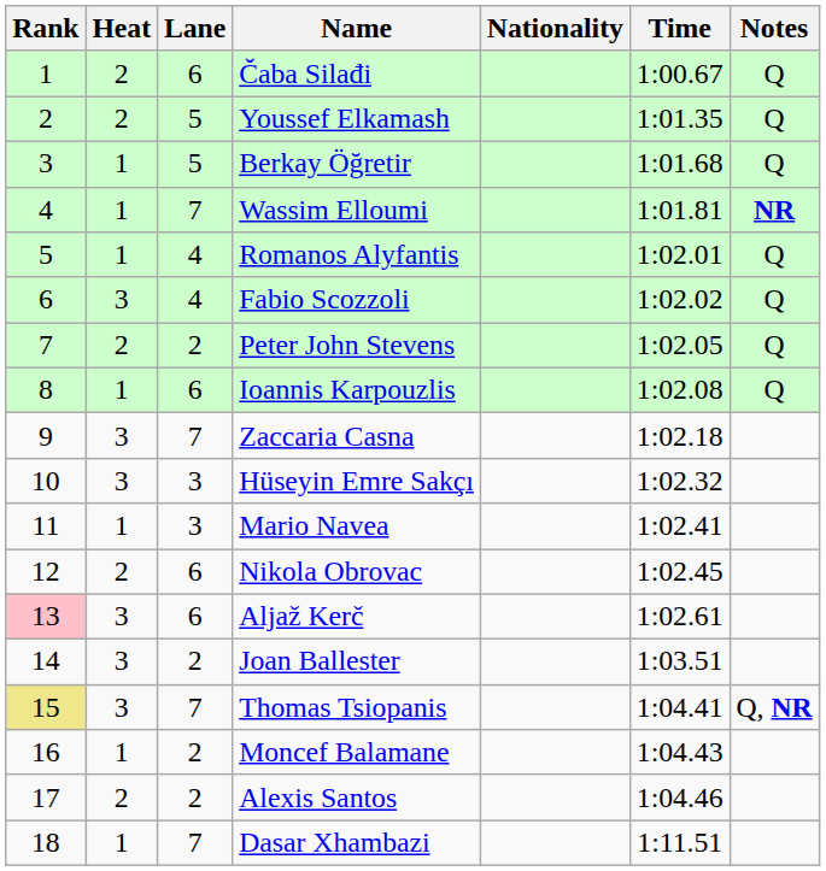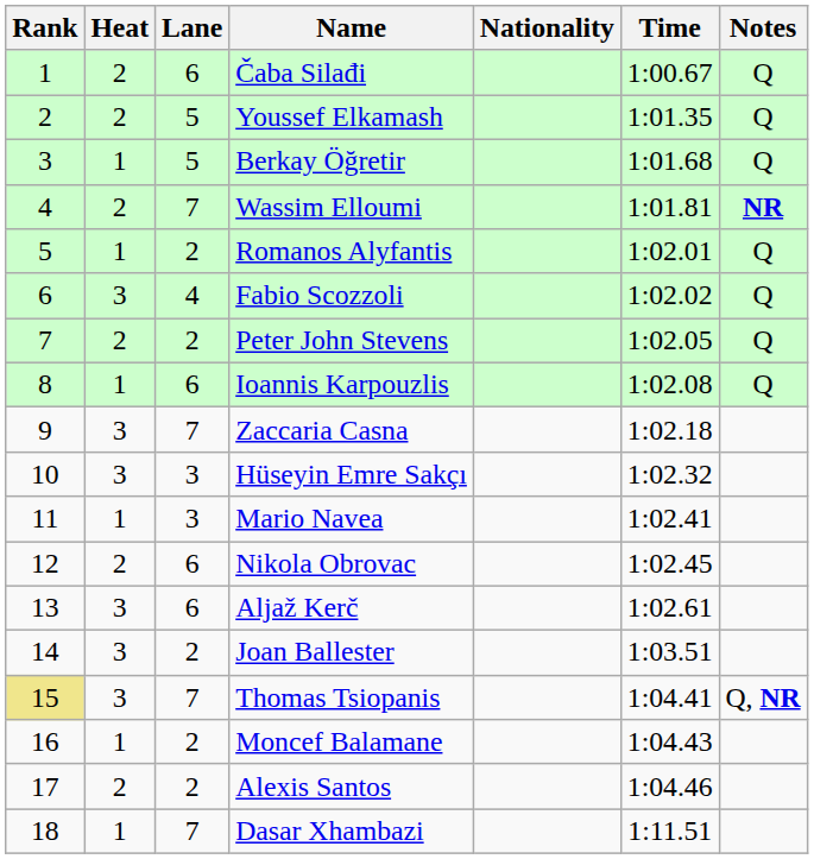 <table class="wikitable sortable" style="text-align:center">
 <tr>
 <th>Rank</th>
 <th>Heat</th>
 <th>Lane</th>
 <th>Name</th>
 <th>Nationality</th>
 <th>Time</th>
 <th>Notes</th>
 </tr>
 <tr bgcolor="ccffcc">
 <td>1</td>
 <td>2</td>
 <td>6</td>
 <td align="left"><a href='#'>Čaba Silađi</a></td>
 <td align="left"></td>
 <td>1:00.67</td>
 <td>Q</td>
 </tr>
 <tr bgcolor="ccffcc">
 <td>2</td>
 <td>2</td>
 <td>5</td>
 <td align="left"><a href='#'>Youssef Elkamash</a></td>
 <td align="left"></td>
 <td>1:01.35</td>
 <td>Q</td>
 </tr>
 <tr bgcolor="ccffcc">
 <td>3</td>
 <td>1</td>
 <td>5</td>
 <td align="left"><a href='#'>Berkay Öğretir</a></td>
 <td align="left"></td>
 <td>1:01.68</td>
 <td>Q</td>
 </tr>
 <tr bgcolor="ccffcc">
 <td>4</td>
-<td>1</td>
+<td>2</td>
 <td>7</td>
 <td align="left"><a href='#'>Wassim Elloumi</a></td>
 <td align="left"></td>
 <td>1:01.81</td>
 <td><strong><a href='#'>NR</a></strong></td>
 </tr>
 <tr bgcolor="ccffcc">
 <td>5</td>
 <td>1</td>
-<td>4</td>
+<td>2</td>
 <td align="left"><a href='#'>Romanos Alyfantis</a></td>
 <td align="left"></td>
 <td>1:02.01</td>
 <td>Q</td>
 </tr>
 <tr bgcolor="ccffcc">
 <td>6</td>
 <td>3</td>
 <td>4</td>
 <td align="left"><a href='#'>Fabio Scozzoli</a></td>
 <td align="left"></td>
 <td>1:02.02</td>
 <td>Q</td>
 </tr>
 <tr bgcolor="ccffcc">
 <td>7</td>
 <td>2</td>
 <td>2</td>
 <td align="left"><a href='#'>Peter John Stevens</a></td>
 <td align="left"></td>
 <td>1:02.05</td>
 <td>Q</td>
 </tr>
 <tr bgcolor="ccffcc">
 <td>8</td>
 <td>1</td>
 <td>6</td>
 <td align="left"><a href='#'>Ioannis Karpouzlis</a></td>
 <td align="left"></td>
 <td>1:02.08</td>
 <td>Q</td>
 </tr>
 <tr>
 <td>9</td>
 <td>3</td>
 <td>7</td>
 <td align="left"><a href='#'>Zaccaria Casna</a></td>
 <td align="left"></td>
 <td>1:02.18</td>
 <td></td>
 </tr>
 <tr>
 <td>10</td>
 <td>3</td>
 <td>3</td>
 <td align="left"><a href='#'>Hüseyin Emre Sakçı</a></td>
 <td align="left"></td>
 <td>1:02.32</td>
 <td></td>
 </tr>
 <tr>
 <td>11</td>
 <td>1</td>
 <td>3</td>
 <td align="left"><a href='#'>Mario Navea</a></td>
 <td align="left"></td>
 <td>1:02.41</td>
 <td></td>
 </tr>
 <tr>
 <td>12</td>
 <td>2</td>
 <td>6</td>
 <td align="left"><a href='#'>Nikola Obrovac</a></td>
 <td align="left"></td>
 <td>1:02.45</td>
 <td></td>
 </tr>
 <tr>
-<td style="background: pink;">13</td>
+<td>13</td>
 <td>3</td>
 <td>6</td>
 <td align="left"><a href='#'>Aljaž Kerč</a></td>
 <td align="left"></td>
 <td>1:02.61</td>
 <td></td>
 </tr>
 <tr>
 <td>14</td>
 <td>3</td>
 <td>2</td>
 <td align="left"><a href='#'>Joan Ballester</a></td>
 <td align="left"></td>
 <td>1:03.51</td>
 <td></td>
 </tr>
 <tr>
 <td style="background: khaki;">15</td>
 <td>3</td>
 <td>7</td>
 <td align="left"><a href='#'>Thomas Tsiopanis</a></td>
 <td align="left"></td>
 <td>1:04.41</td>
 <td>Q, <strong><a href='#'>NR</a></strong></td>
 </tr>
 <tr>
 <td>16</td>
 <td>1</td>
 <td>2</td>
 <td align="left"><a href='#'>Moncef Balamane</a></td>
 <td align="left"></td>
 <td>1:04.43</td>
 <td></td>
 </tr>
 <tr>
 <td>17</td>
 <td>2</td>
 <td>2</td>
 <td align="left"><a href='#'>Alexis Santos</a></td>
 <td align="left"></td>
 <td>1:04.46</td>
 <td></td>
 </tr>
 <tr>
 <td>18</td>
 <td>1</td>
 <td>7</td>
 <td align="left"><a href='#'>Dasar Xhambazi</a></td>
 <td align="left"></td>
 <td>1:11.51</td>
 <td></td>
 </tr>
 </table>
